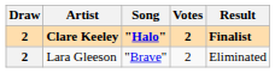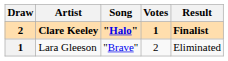 <table class="sortable wikitable plainrowheaders" style="margin: 1em auto 1em auto;">
 <tr>
 <th scope="col">Draw</th>
 <th scope="col">Artist</th>
 <th scope="col">Song </th>
 <th scope="col">Votes</th>
 <th scope="col">Result</th>
 </tr>
 <tr style="font-weight: bold; background:navajowhite;">
 <th scope="row" style="text-align:center; font-weight:bold; background:navajowhite">2</th>
 <td>Clare Keeley</td>
 <td>"<a href='#'>Halo</a>" </td>
-<td align="center">2</td>
+<td align="center">1</td>
 <td>Finalist</td>
 </tr>
 <tr>
-<th scope="row" style="text-align:center;">2</th>
+<th scope="row" style="text-align:center;">1</th>
 <td>Lara Gleeson</td>
 <td>"<a href='#'>Brave</a>" </td>
 <td align="center">2</td>
 <td>Eliminated</td>
 </tr>
 </table>
